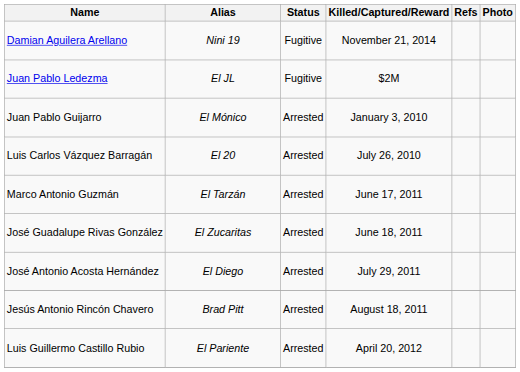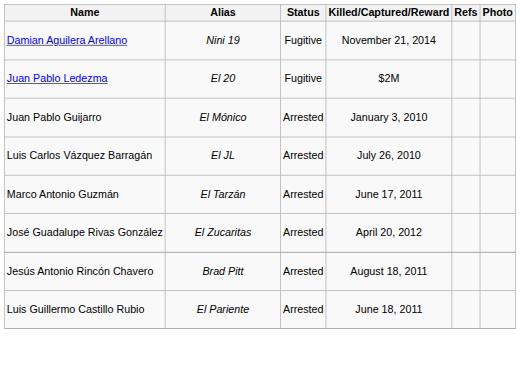 <table class="wikitable sortable">
 <tr>
 <th>Name</th>
 <th>Alias</th>
 <th>Status</th>
 <th>Killed/Captured/Reward</th>
 <th>Refs</th>
 <th>Photo</th>
 </tr>
 <tr>
 <td><a href='#'>Damian Aguilera Arellano</a></td>
 <td align="center"><blockquote><em>Nini 19 </em></blockquote></td>
 <td align="center">Fugitive</td>
 <td align="center">November 21, 2014</td>
 <td align="center"></td>
 <td></td>
 </tr>
 <tr>
 <td><a href='#'>Juan Pablo Ledezma</a></td>
-<td align="center"><blockquote><em>El JL</em></blockquote></td>
+<td align="center"><blockquote><em>El 20</em></blockquote></td>
 <td align="center">Fugitive</td>
 <td align="center">$2M</td>
 <td align="center"></td>
 <td></td>
 </tr>
 <tr>
 <td>Juan Pablo Guijarro</td>
 <td align="center"><blockquote><em>El Mónico</em></blockquote></td>
 <td align="center">Arrested</td>
 <td align="center">January 3, 2010</td>
 <td align="center"></td>
 <td></td>
 </tr>
 <tr>
 <td>Luis Carlos Vázquez Barragán</td>
-<td align="center"><blockquote><em>El 20</em></blockquote></td>
+<td align="center"><blockquote><em>El JL</em></blockquote></td>
 <td align="center">Arrested</td>
 <td align="center">July 26, 2010</td>
 <td align="center"></td>
 <td></td>
 </tr>
 <tr>
 <td>Marco Antonio Guzmán</td>
 <td align="center"><blockquote><em>El Tarzán</em></blockquote></td>
 <td align="center">Arrested</td>
 <td align="center">June 17, 2011</td>
 <td align="center"></td>
 <td></td>
 </tr>
 <tr>
 <td>José Guadalupe Rivas González</td>
 <td align="center"><blockquote><em>El Zucaritas</em></blockquote></td>
 <td align="center">Arrested</td>
-<td align="center">June 18, 2011</td>
-<td align="center"></td>
-<td></td>
-</tr>
-<tr>
-<td>José Antonio Acosta Hernández</td>
-<td align="center"><blockquote><em>El Diego</em></blockquote></td>
-<td align="center">Arrested</td>
-<td align="center">July 29, 2011</td>
+<td align="center">April 20, 2012</td>
 <td align="center"></td>
 <td></td>
 </tr>
 <tr>
 </tr>
 <tr>
 <td>Jesús Antonio Rincón Chavero</td>
 <td align="center"><blockquote><em>Brad Pitt</em></blockquote></td>
 <td align="center">Arrested</td>
 <td align="center">August 18, 2011</td>
 <td align="center"></td>
 <td></td>
 </tr>
 <tr>
 <td>Luis Guillermo Castillo Rubio</td>
 <td align="center"><blockquote><em>El Pariente</em></blockquote></td>
 <td align="center">Arrested</td>
-<td align="center">April 20, 2012</td>
+<td align="center">June 18, 2011</td>
 <td align="center"></td>
 <td></td>
 </tr>
 <tr>
 </tr>
 </table>
